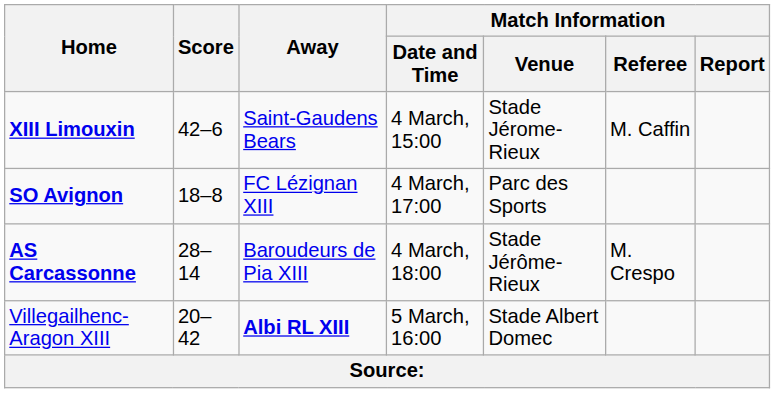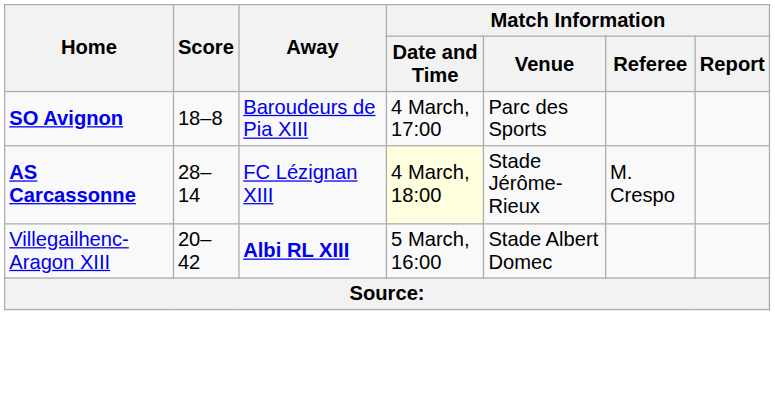 <table class="wikitable defaultcenter col1left col3left">
 <tr>
 <th scope="col" rowspan=2>Home</th>
 <th scope="col" rowspan=2>Score</th>
 <th scope="col" rowspan=2>Away</th>
 <th scope="col" colspan=4>Match Information</th>
 </tr>
 <tr>
 <th scope="col">Date and Time</th>
 <th scope="col">Venue</th>
 <th scope="col">Referee</th>
 <th scope="col">Report</th>
 </tr>
 <tr>
-<td> <strong><a href='#'>XIII Limouxin</a></strong></td>
-<td>42–6</td>
-<td> <a href='#'>Saint-Gaudens Bears</a></td>
-<td>4 March, 15:00</td>
-<td>Stade Jérome-Rieux</td>
-<td>M. Caffin</td>
-<td></td>
-</tr>
-<tr>
 <td> <strong><a href='#'>SO Avignon</a></strong></td>
 <td>18–8</td>
-<td> <a href='#'>FC Lézignan XIII</a></td>
+<td> <a href='#'>Baroudeurs de Pia XIII</a></td>
 <td>4 March, 17:00</td>
 <td>Parc des Sports</td>
 <td></td>
 <td></td>
 </tr>
 <tr>
 <td> <strong><a href='#'>AS Carcassonne</a></strong></td>
 <td>28–14</td>
-<td> <a href='#'>Baroudeurs de Pia XIII</a></td>
-<td>4 March, 18:00</td>
+<td> <a href='#'>FC Lézignan XIII</a></td>
+<td style="background: lightyellow;">4 March, 18:00</td>
 <td>Stade Jérôme-Rieux</td>
 <td>M. Crespo</td>
 <td></td>
 </tr>
 <tr>
 <td> <a href='#'>Villegailhenc-Aragon XIII</a></td>
 <td>20–42</td>
 <td> <strong><a href='#'>Albi RL XIII</a></strong></td>
 <td>5 March, 16:00</td>
 <td>Stade Albert Domec</td>
 <td></td>
 <td></td>
 </tr>
 <tr>
 <th colspan=7>Source:</th>
 </tr>
 </table>
